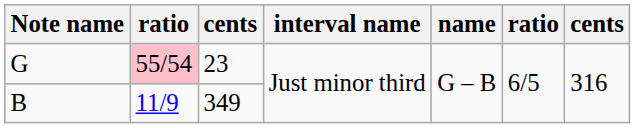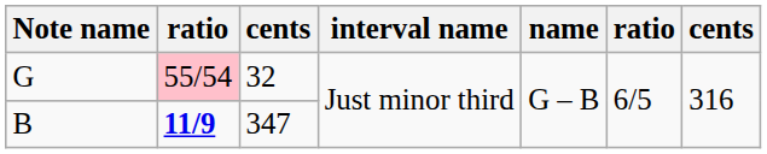 <table class="wikitable">
 <tr>
 <th>Note name</th>
 <th>ratio</th>
 <th>cents</th>
 <th>interval name</th>
 <th>name</th>
 <th>ratio</th>
 <th>cents</th>
 </tr>
 <tr>
 <td>G</td>
 <td style="background: pink;">55/54</td>
-<td>23</td>
+<td>32</td>
 <td rowspan="2">Just minor third</td>
 <td rowspan="2">G – B</td>
 <td rowspan="2">6/5</td>
 <td rowspan="2">316</td>
 </tr>
 <tr>
 <td>B</td>
-<td><a href='#'>11/9</a></td>
-<td>349</td>
+<td><strong><a href='#'>11/9</a></strong></td>
+<td>347</td>
 </tr>
 </table>
